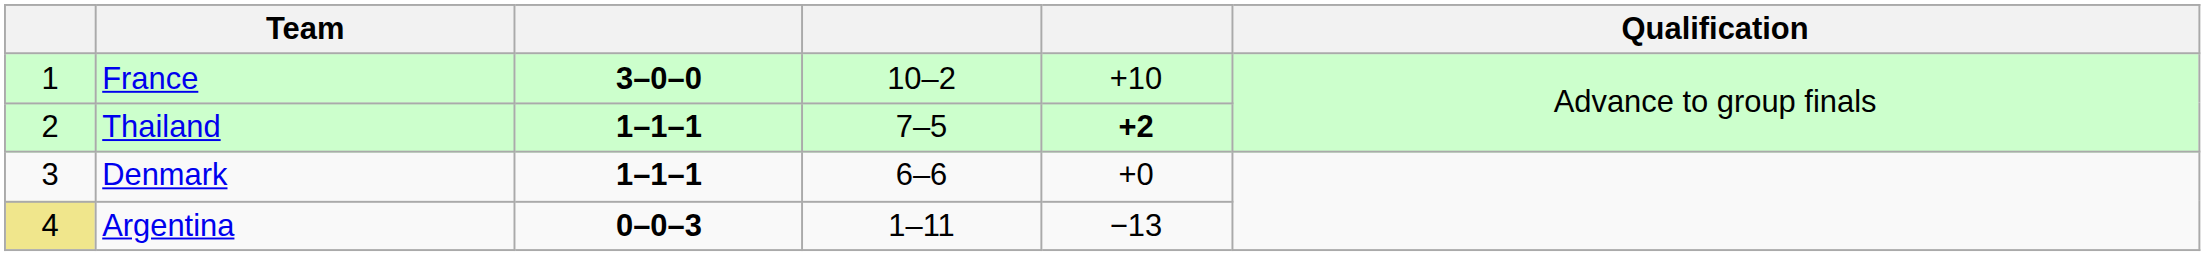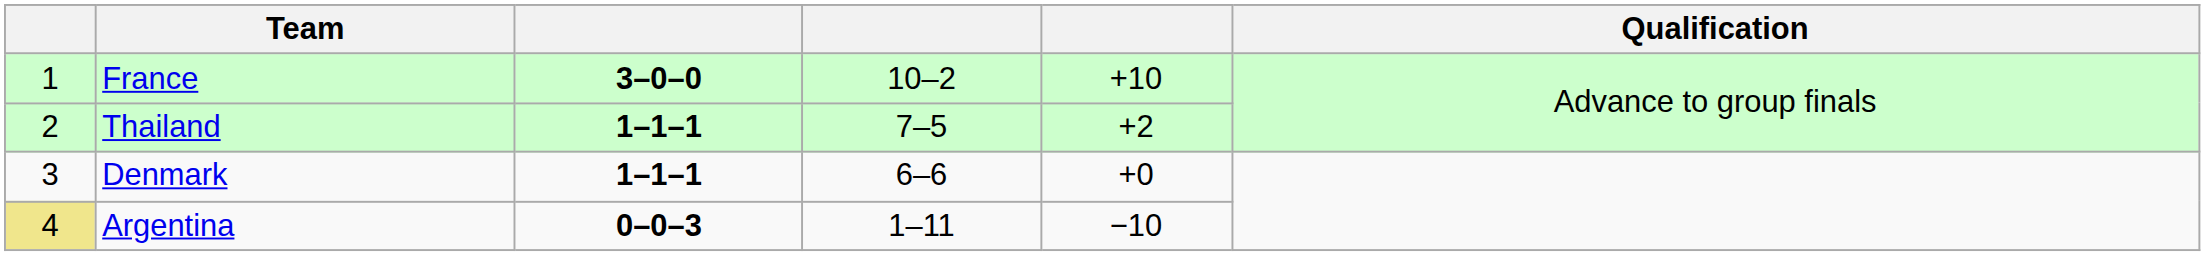 <table class=wikitable style="text-align:center; width:90%">
 <tr>
 <th></th>
 <th>Team</th>
 <th></th>
 <th></th>
 <th></th>
 <th>Qualification</th>
 </tr>
 <tr bgcolor=#ccffcc>
 <td>1</td>
 <td align=left> <a href='#'>France</a></td>
 <td><strong>3–0–0</strong></td>
 <td>10–2</td>
 <td>+10</td>
 <td rowspan=2>Advance to group finals</td>
 </tr>
 <tr bgcolor=#ccffcc>
 <td>2</td>
 <td align=left> <a href='#'>Thailand</a></td>
 <td><strong>1–1–1</strong></td>
 <td>7–5</td>
-<td><strong>+2</strong></td>
+<td>+2</td>
 </tr>
 <tr>
 <td>3</td>
 <td align=left> <a href='#'>Denmark</a></td>
 <td><strong>1–1–1</strong></td>
 <td>6–6</td>
 <td>+0</td>
 <td rowspan=2></td>
 </tr>
 <tr>
 <td style="background: khaki;">4</td>
 <td align=left> <a href='#'>Argentina</a></td>
 <td><strong>0–0–3</strong></td>
 <td>1–11</td>
-<td>−13</td>
+<td>−10</td>
 </tr>
 </table>
